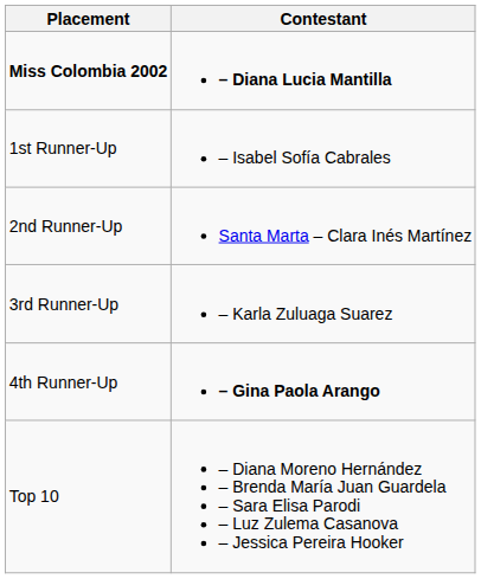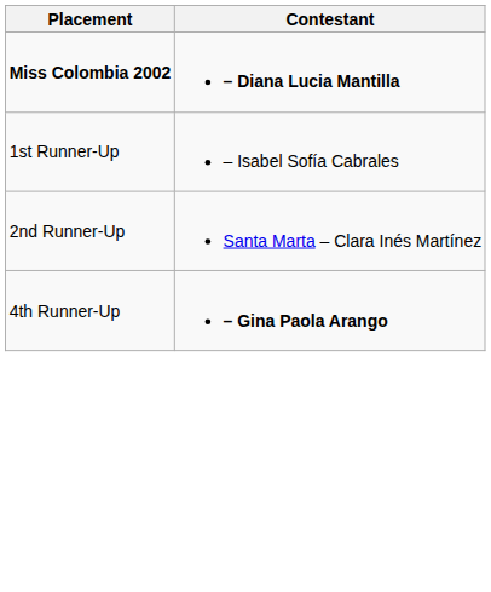 <table class="wikitable " style="font-size: 95%;">
 <tr>
 <th>Placement</th>
 <th>Contestant</th>
 </tr>
 <tr>
 <td><strong>Miss Colombia 2002</strong></td>
 <td><br><ul><li><strong> – Diana Lucia Mantilla</strong></li></ul></td>
 </tr>
 <tr>
 <td>1st Runner-Up</td>
 <td><br><ul><li> – Isabel Sofía Cabrales</li></ul></td>
 </tr>
 <tr>
 <td>2nd Runner-Up</td>
 <td><br><ul><li> <a href='#'>Santa Marta</a> – Clara Inés Martínez</li></ul></td>
 </tr>
 <tr>
-<td>3rd Runner-Up</td>
-<td><br><ul><li> – Karla Zuluaga Suarez</li></ul></td>
-</tr>
-<tr>
 <td>4th Runner-Up</td>
 <td><strong><br><ul><li> – Gina Paola Arango</li></ul></strong></td>
 </tr>
-<tr>
-<td>Top 10</td>
-<td><br><ul><li> – Diana Moreno Hernández</li><li> – Brenda María Juan Guardela</li><li> – Sara Elisa Parodi</li><li> – Luz Zulema Casanova</li><li> – Jessica Pereira Hooker</li></ul></td>
-</tr>
 </table>
